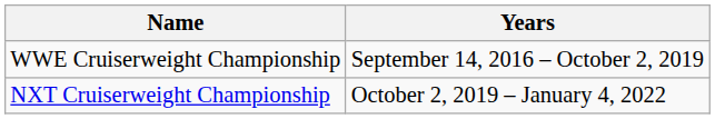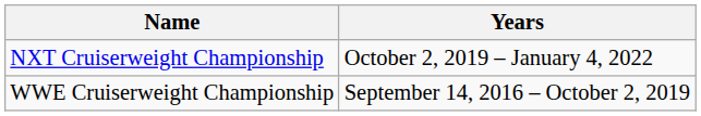 <table class="wikitable">
 <tr>
 <th>Name</th>
 <th>Years</th>
 </tr>
 <tr>
+<td><a href='#'>NXT Cruiserweight Championship</a></td>
+<td>October 2, 2019 – January 4, 2022</td>
+</tr>
+<tr>
 <td>WWE Cruiserweight Championship</td>
 <td>September 14, 2016 – October 2, 2019</td>
 </tr>
-<tr>
-<td><a href='#'>NXT Cruiserweight Championship</a></td>
-<td>October 2, 2019 – January 4, 2022</td>
-</tr>
 </table>
